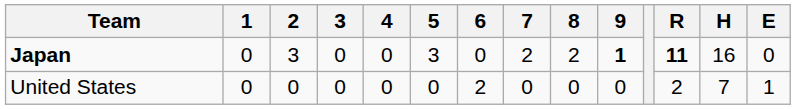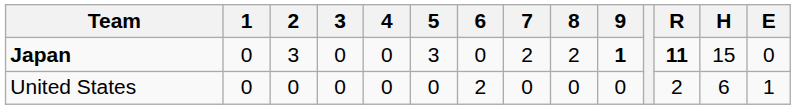 <table border=1 cellspacing=0 width=600 style="margin-left:3em;" class="wikitable">
 <tr style="text-align:center; background-color:#e6e6e6;">
 <th align=left width=28%>Team</th>
 <th width=6%>1</th>
 <th width=6%>2</th>
 <th width=6%>3</th>
 <th width=6%>4</th>
 <th width=6%>5</th>
 <th width=6%>6</th>
 <th width=6%>7</th>
 <th width=6%>8</th>
 <th width=6%>9</th>
 <th rowspan="3" width=0.5%></th>
 <th width=6%>R</th>
 <th width=6%>H</th>
 <th width=6%>E</th>
 </tr>
 <tr style="text-align:center;">
 <td align=left> <strong>Japan</strong></td>
 <td>0</td>
 <td>3</td>
 <td>0</td>
 <td>0</td>
 <td>3</td>
 <td>0</td>
 <td>2</td>
 <td>2</td>
 <td><strong>1</strong></td>
 <td><strong>11</strong></td>
-<td>16</td>
+<td>15</td>
 <td>0</td>
 </tr>
 <tr style="text-align:center;">
 <td align=left> United States</td>
 <td>0</td>
 <td>0</td>
 <td>0</td>
 <td>0</td>
 <td>0</td>
 <td>2</td>
 <td>0</td>
 <td>0</td>
 <td>0</td>
 <td>2</td>
-<td>7</td>
+<td>6</td>
 <td>1</td>
 </tr>
 </table>
